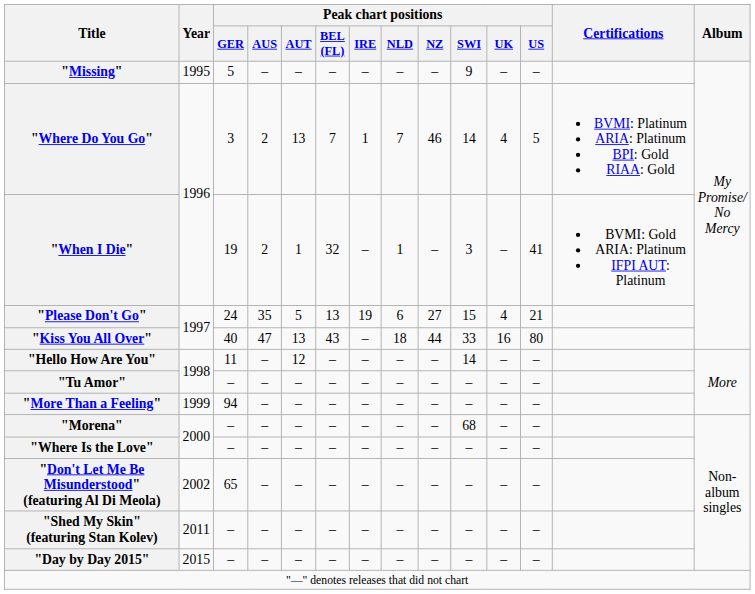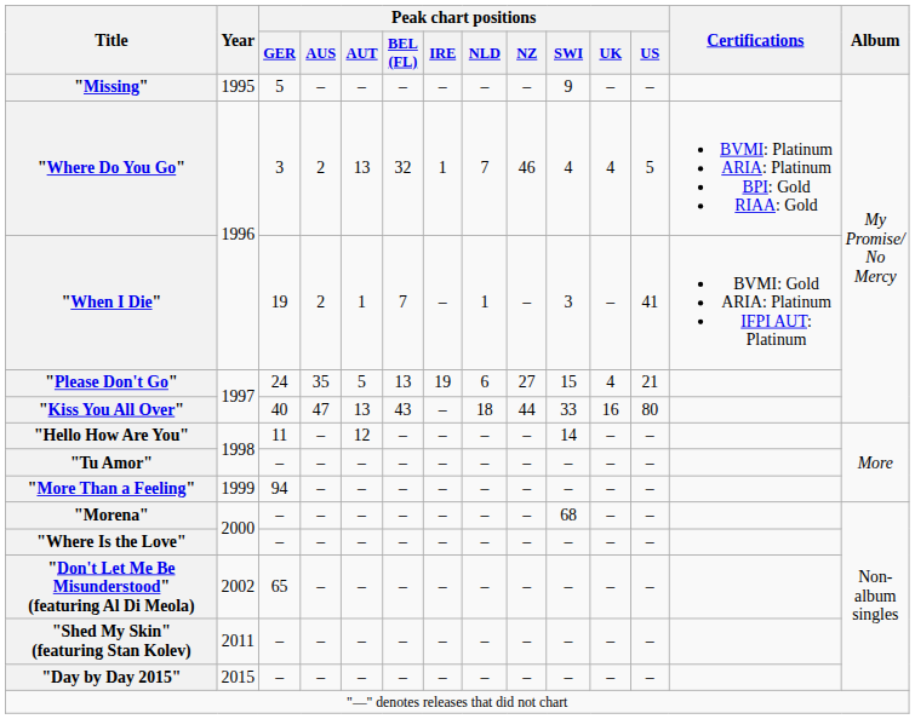 <table class="wikitable plainrowheaders" style="text-align:center;">
 <tr>
 <th scope="col" rowspan="2" style="width:18em;">Title</th>
 <th scope="col" rowspan="2">Year</th>
 <th scope="col" colspan="10">Peak chart positions</th>
 <th scope="col" rowspan="2" style="width:14em;"><a href='#'>Certifications</a></th>
 <th scope="col" rowspan="2">Album</th>
 </tr>
 <tr>
 <th style="width:2.5em;font-size:90%"><a href='#'>GER</a><br></th>
 <th style="width:2.5em;font-size:90%"><a href='#'>AUS</a><br></th>
 <th style="width:2.5em;font-size:90%"><a href='#'>AUT</a><br></th>
 <th style="width:2.5em;font-size:90%"><a href='#'>BEL<br>(FL)</a><br></th>
 <th style="width:2.5em;font-size:90%"><a href='#'>IRE</a><br></th>
 <th scope="col" style="width:3em;font-size:90%;"><a href='#'>NLD</a><br></th>
 <th scope="col" style="width:3em;font-size:90%;"><a href='#'>NZ</a><br></th>
 <th scope="col" style="width:3em;font-size:90%;"><a href='#'>SWI</a><br></th>
 <th scope="col" style="width:3em;font-size:90%;"><a href='#'>UK</a><br></th>
 <th scope="col" style="width:3em;font-size:90%;"><a href='#'>US</a><br></th>
 </tr>
 <tr>
 <th scope="row">"<a href='#'>Missing</a>"</th>
 <td>1995</td>
 <td>5</td>
 <td>–</td>
 <td>–</td>
 <td>–</td>
 <td>–</td>
 <td>–</td>
 <td>–</td>
 <td>9</td>
 <td>–</td>
 <td>–</td>
 <td></td>
 <td rowspan="5"><em>My Promise/<br>No Mercy</em></td>
 </tr>
 <tr>
 <th scope="row">"<a href='#'>Where Do You Go</a>"</th>
 <td rowspan="2">1996</td>
 <td>3</td>
 <td>2</td>
 <td>13</td>
-<td>7</td>
+<td>32</td>
 <td>1</td>
 <td>7</td>
 <td>46</td>
-<td>14</td>
+<td>4</td>
 <td>4</td>
 <td>5</td>
 <td><br><ul><li><a href='#'>BVMI</a>: Platinum</li><li><a href='#'>ARIA</a>: Platinum</li><li><a href='#'>BPI</a>: Gold</li><li><a href='#'>RIAA</a>: Gold</li></ul></td>
 </tr>
 <tr>
 <th scope="row">"<a href='#'>When I Die</a>"</th>
 <td>19</td>
 <td>2</td>
 <td>1</td>
-<td>32</td>
+<td>7</td>
 <td>–</td>
 <td>1</td>
 <td>–</td>
 <td>3</td>
 <td>–</td>
 <td>41</td>
 <td><br><ul><li>BVMI: Gold</li><li>ARIA: Platinum</li><li><a href='#'>IFPI AUT</a>: Platinum</li></ul></td>
 </tr>
 <tr>
 <th scope="row">"<a href='#'>Please Don't Go</a>"</th>
 <td rowspan="2">1997</td>
 <td>24</td>
 <td>35</td>
 <td>5</td>
 <td>13</td>
 <td>19</td>
 <td>6</td>
 <td>27</td>
 <td>15</td>
 <td>4</td>
 <td>21</td>
 <td></td>
 </tr>
 <tr>
 <th scope="row">"<a href='#'>Kiss You All Over</a>"</th>
 <td>40</td>
 <td>47</td>
 <td>13</td>
 <td>43</td>
 <td>–</td>
 <td>18</td>
 <td>44</td>
 <td>33</td>
 <td>16</td>
 <td>80</td>
 <td></td>
 </tr>
 <tr>
 <th scope="row">"Hello How Are You"</th>
 <td rowspan="2">1998</td>
 <td>11</td>
 <td>–</td>
 <td>12</td>
 <td>–</td>
 <td>–</td>
 <td>–</td>
 <td>–</td>
 <td>14</td>
 <td>–</td>
 <td>–</td>
 <td></td>
 <td rowspan="3"><em>More</em></td>
 </tr>
 <tr>
 <th scope="row">"Tu Amor"</th>
 <td>–</td>
 <td>–</td>
 <td>–</td>
 <td>–</td>
 <td>–</td>
 <td>–</td>
 <td>–</td>
 <td>–</td>
 <td>–</td>
 <td>–</td>
 <td></td>
 </tr>
 <tr>
 <th scope="row">"<a href='#'>More Than a Feeling</a>"</th>
 <td rowspan="1">1999</td>
 <td>94</td>
 <td>–</td>
 <td>–</td>
 <td>–</td>
 <td>–</td>
 <td>–</td>
 <td>–</td>
 <td>–</td>
 <td>–</td>
 <td>–</td>
 <td></td>
 </tr>
 <tr>
 <th scope="row">"Morena"</th>
 <td rowspan="2">2000</td>
 <td>–</td>
 <td>–</td>
 <td>–</td>
 <td>–</td>
 <td>–</td>
 <td>–</td>
 <td>–</td>
 <td>68</td>
 <td>–</td>
 <td>–</td>
 <td></td>
 <td rowspan="5">Non-album singles</td>
 </tr>
 <tr>
 <th scope="row">"Where Is the Love"</th>
 <td>–</td>
 <td>–</td>
 <td>–</td>
 <td>–</td>
 <td>–</td>
 <td>–</td>
 <td>–</td>
 <td>–</td>
 <td>–</td>
 <td>–</td>
 <td></td>
 </tr>
 <tr>
 <th scope="row">"<a href='#'>Don't Let Me Be Misunderstood</a>" <br><span>(featuring Al Di Meola)</span></th>
 <td>2002</td>
 <td>65</td>
 <td>–</td>
 <td>–</td>
 <td>–</td>
 <td>–</td>
 <td>–</td>
 <td>–</td>
 <td>–</td>
 <td>–</td>
 <td>–</td>
 <td></td>
 </tr>
 <tr>
 <th scope="row">"Shed My Skin" <br><span>(featuring Stan Kolev)</span></th>
 <td>2011</td>
 <td>–</td>
 <td>–</td>
 <td>–</td>
 <td>–</td>
 <td>–</td>
 <td>–</td>
 <td>–</td>
 <td>–</td>
 <td>–</td>
 <td>–</td>
 <td></td>
 </tr>
 <tr>
 <th scope="row">"Day by Day 2015"</th>
 <td>2015</td>
 <td>–</td>
 <td>–</td>
 <td>–</td>
 <td>–</td>
 <td>–</td>
 <td>–</td>
 <td>–</td>
 <td>–</td>
 <td>–</td>
 <td>–</td>
 <td></td>
 </tr>
 <tr>
 <td colspan="15" style="font-size:85%">"—" denotes releases that did not chart</td>
 </tr>
 </table>
